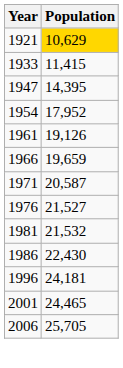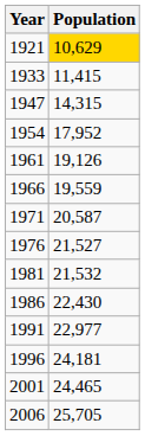 <table class="wikitable">
 <tr>
 <th>Year</th>
 <th>Population</th>
 </tr>
 <tr>
 <td>1921</td>
 <td style="background: gold;">10,629</td>
 </tr>
 <tr>
 <td>1933</td>
 <td>11,415</td>
 </tr>
 <tr>
 <td>1947</td>
-<td>14,395</td>
+<td>14,315</td>
 </tr>
 <tr>
 <td>1954</td>
 <td>17,952</td>
 </tr>
 <tr>
 <td>1961</td>
 <td>19,126</td>
 </tr>
 <tr>
 <td>1966</td>
-<td>19,659</td>
+<td>19,559</td>
 </tr>
 <tr>
 <td>1971</td>
 <td>20,587</td>
 </tr>
 <tr>
 <td>1976</td>
 <td>21,527</td>
 </tr>
 <tr>
 <td>1981</td>
 <td>21,532</td>
 </tr>
 <tr>
 <td>1986</td>
 <td>22,430</td>
 </tr>
 <tr>
+<td>1991</td>
+<td>22,977</td>
+</tr>
+<tr>
 <td>1996</td>
 <td>24,181</td>
 </tr>
 <tr>
 <td>2001</td>
 <td>24,465</td>
 </tr>
 <tr>
 <td>2006</td>
 <td>25,705</td>
 </tr>
 </table>
